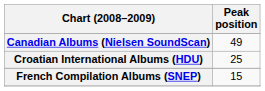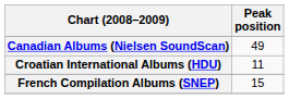 <table class="wikitable sortable plainrowheaders" style="text-align:center">
 <tr>
 <th scope="col">Chart (2008–2009)</th>
 <th scope="col">Peak<br>position</th>
 </tr>
 <tr>
 </tr>
 <tr>
 </tr>
 <tr>
 </tr>
 <tr>
 <th scope="row"><a href='#'>Canadian Albums</a> (<a href='#'>Nielsen SoundScan</a>)</th>
 <td>49</td>
 </tr>
 <tr>
 <th scope="row">Croatian International Albums (<a href='#'>HDU</a>)</th>
-<td>25</td>
+<td>11</td>
 </tr>
 <tr>
 </tr>
 <tr>
 </tr>
 <tr>
 <th scope="row">French Compilation Albums (<a href='#'>SNEP</a>)</th>
 <td>15</td>
 </tr>
 <tr>
 </tr>
 <tr>
 </tr>
 <tr>
 </tr>
 <tr>
 </tr>
 <tr>
 </tr>
 <tr>
 </tr>
 <tr>
 </tr>
 <tr>
 </tr>
 </table>
